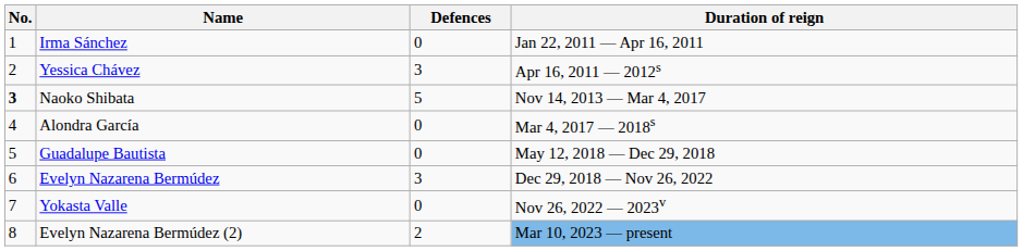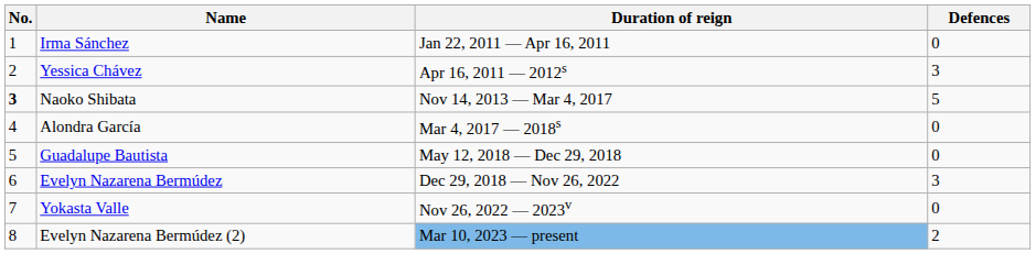 <table class="wikitable" width=80%>
 <tr>
 <th width=3%>No.</th>
 <th width=37%>Name</th>
+<th width=50%>Duration of reign</th>
 <th width=10%>Defences</th>
-<th width=50%>Duration of reign</th>
 </tr>
 <tr>
 <td>1</td>
 <td align=left> <a href='#'>Irma Sánchez</a></td>
+<td>Jan 22, 2011 — Apr 16, 2011</td>
 <td>0</td>
-<td>Jan 22, 2011 — Apr 16, 2011</td>
 </tr>
 <tr>
 <td>2</td>
 <td align=left> <a href='#'>Yessica Chávez</a></td>
+<td>Apr 16, 2011 — 2012<sup>s</sup></td>
 <td>3</td>
-<td>Apr 16, 2011 — 2012<sup>s</sup></td>
 </tr>
 <tr>
 <td><strong>3</strong></td>
 <td align=left> Naoko Shibata</td>
+<td>Nov 14, 2013 — Mar 4, 2017</td>
 <td>5</td>
-<td>Nov 14, 2013 — Mar 4, 2017</td>
 </tr>
 <tr>
 <td>4</td>
 <td align=left> Alondra García</td>
+<td>Mar 4, 2017 — 2018<sup>s</sup></td>
 <td>0</td>
-<td>Mar 4, 2017 — 2018<sup>s</sup></td>
 </tr>
 <tr>
 <td>5</td>
 <td align=left> <a href='#'>Guadalupe Bautista</a></td>
+<td>May 12, 2018 — Dec 29, 2018</td>
 <td>0</td>
-<td>May 12, 2018 — Dec 29, 2018</td>
 </tr>
 <tr>
 <td>6</td>
 <td align=left> <a href='#'>Evelyn Nazarena Bermúdez</a></td>
+<td>Dec 29, 2018 — Nov 26, 2022</td>
 <td>3</td>
-<td>Dec 29, 2018 — Nov 26, 2022</td>
 </tr>
 <tr>
 <td>7</td>
 <td align=left> <a href='#'>Yokasta Valle</a></td>
+<td>Nov 26, 2022 — 2023<sup>v</sup></td>
 <td>0</td>
-<td>Nov 26, 2022 — 2023<sup>v</sup></td>
 </tr>
 <tr>
 <td>8</td>
 <td align=left> Evelyn Nazarena Bermúdez (2)</td>
+<td style="background:#7CB9E8;" width=5px>Mar 10, 2023 — present</td>
 <td>2</td>
-<td style="background:#7CB9E8;" width=5px>Mar 10, 2023 — present</td>
 </tr>
 </table>
